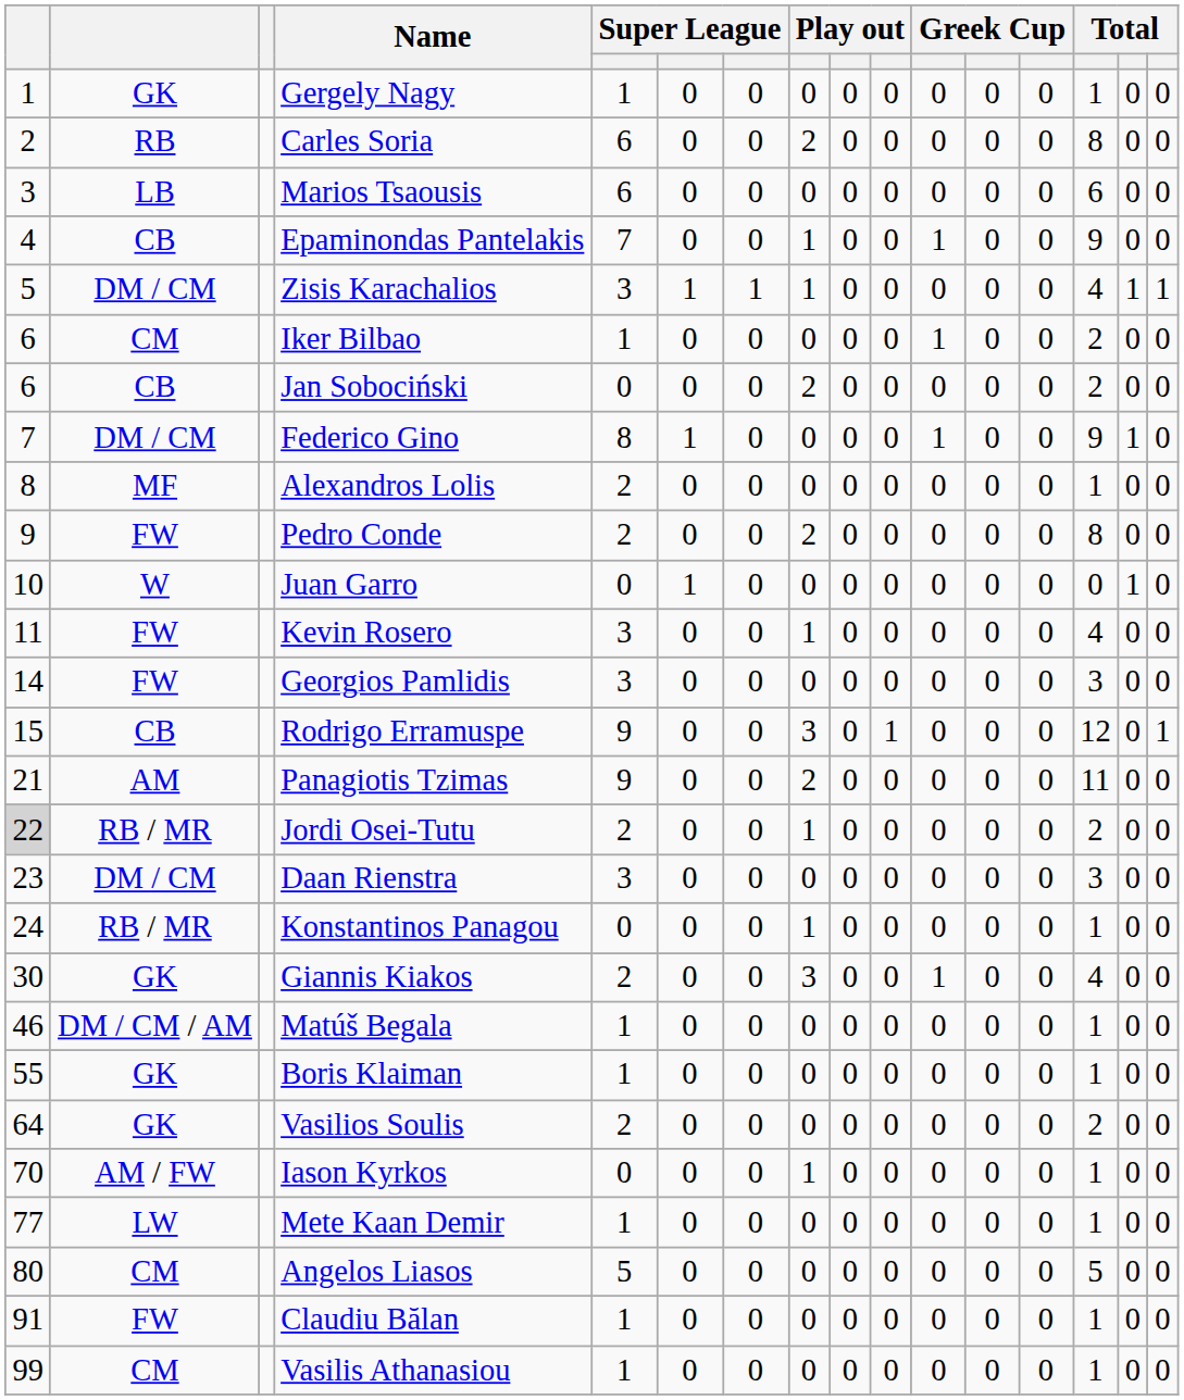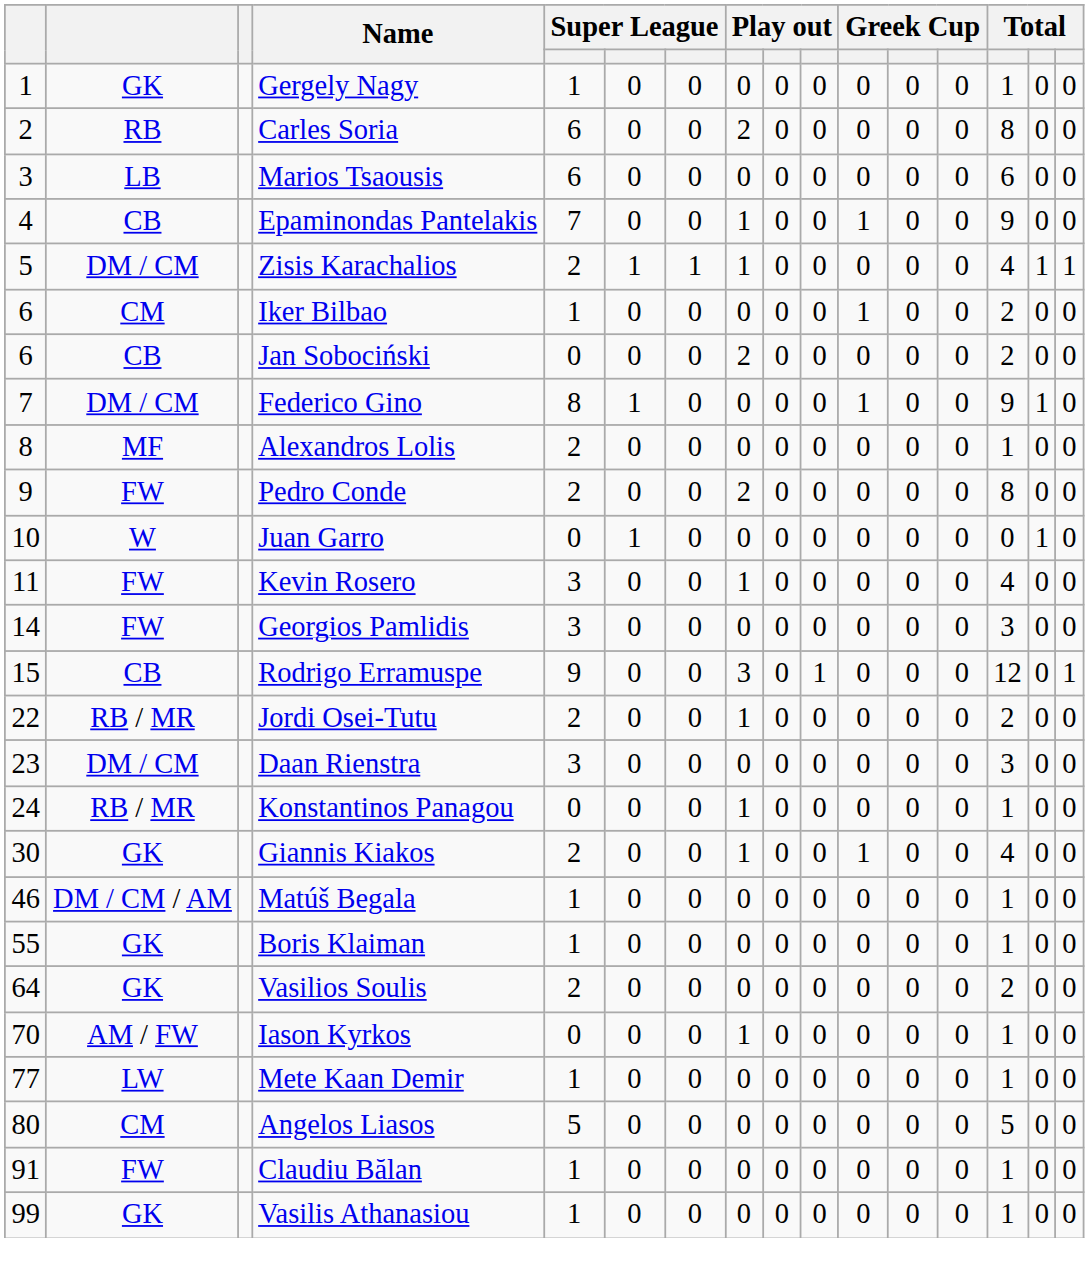 <table class="wikitable sortable" style="text-align:center">
 <tr>
 <th rowspan="2"></th>
 <th rowspan="2"></th>
 <th rowspan="2"></th>
 <th rowspan="2">Name</th>
 <th colspan="3">Super League</th>
 <th colspan="3">Play out</th>
 <th colspan="3">Greek Cup</th>
 <th colspan="3">Total</th>
 </tr>
 <tr>
 <th></th>
 <th></th>
 <th></th>
 <th></th>
 <th></th>
 <th></th>
 <th></th>
 <th></th>
 <th></th>
 <th></th>
 <th></th>
 <th></th>
 </tr>
 <tr>
 <td>1</td>
 <td><a href='#'>GK</a></td>
 <td></td>
 <td align="left"><a href='#'>Gergely Nagy</a></td>
 <td>1</td>
 <td>0</td>
 <td>0</td>
 <td>0</td>
 <td>0</td>
 <td>0</td>
 <td>0</td>
 <td>0</td>
 <td>0</td>
 <td>1</td>
 <td>0</td>
 <td>0</td>
 </tr>
 <tr>
 <td>2</td>
 <td><a href='#'>RB</a></td>
 <td></td>
 <td align="left"><a href='#'>Carles Soria</a></td>
 <td>6</td>
 <td>0</td>
 <td>0</td>
 <td>2</td>
 <td>0</td>
 <td>0</td>
 <td>0</td>
 <td>0</td>
 <td>0</td>
 <td>8</td>
 <td>0</td>
 <td>0</td>
 </tr>
 <tr>
 <td>3</td>
 <td><a href='#'>LB</a></td>
 <td></td>
 <td align="left"><a href='#'>Marios Tsaousis</a></td>
 <td>6</td>
 <td>0</td>
 <td>0</td>
 <td>0</td>
 <td>0</td>
 <td>0</td>
 <td>0</td>
 <td>0</td>
 <td>0</td>
 <td>6</td>
 <td>0</td>
 <td>0</td>
 </tr>
 <tr>
 <td>4</td>
 <td><a href='#'>CB</a></td>
 <td></td>
 <td align="left"><a href='#'>Epaminondas Pantelakis</a></td>
 <td>7</td>
 <td>0</td>
 <td>0</td>
 <td>1</td>
 <td>0</td>
 <td>0</td>
 <td>1</td>
 <td>0</td>
 <td>0</td>
 <td>9</td>
 <td>0</td>
 <td>0</td>
 </tr>
 <tr>
 <td>5</td>
 <td><a href='#'>DM / CM</a></td>
 <td></td>
 <td align="left"><a href='#'>Zisis Karachalios</a></td>
-<td>3</td>
+<td>2</td>
 <td>1</td>
 <td>1</td>
 <td>1</td>
 <td>0</td>
 <td>0</td>
 <td>0</td>
 <td>0</td>
 <td>0</td>
 <td>4</td>
 <td>1</td>
 <td>1</td>
 </tr>
 <tr>
 <td>6</td>
 <td><a href='#'>CM</a></td>
 <td></td>
 <td align="left"><a href='#'>Iker Bilbao</a></td>
 <td>1</td>
 <td>0</td>
 <td>0</td>
 <td>0</td>
 <td>0</td>
 <td>0</td>
 <td>1</td>
 <td>0</td>
 <td>0</td>
 <td>2</td>
 <td>0</td>
 <td>0</td>
 </tr>
 <tr>
 <td>6</td>
 <td><a href='#'>CB</a></td>
 <td></td>
 <td align="left"><a href='#'>Jan Sobociński</a></td>
 <td>0</td>
 <td>0</td>
 <td>0</td>
 <td>2</td>
 <td>0</td>
 <td>0</td>
 <td>0</td>
 <td>0</td>
 <td>0</td>
 <td>2</td>
 <td>0</td>
 <td>0</td>
 </tr>
 <tr>
 <td>7</td>
 <td><a href='#'>DM / CM</a></td>
 <td></td>
 <td align="left"><a href='#'>Federico Gino</a></td>
 <td>8</td>
 <td>1</td>
 <td>0</td>
 <td>0</td>
 <td>0</td>
 <td>0</td>
 <td>1</td>
 <td>0</td>
 <td>0</td>
 <td>9</td>
 <td>1</td>
 <td>0</td>
 </tr>
 <tr>
 <td>8</td>
 <td><a href='#'>MF</a></td>
 <td></td>
 <td align="left"><a href='#'>Alexandros Lolis</a></td>
 <td>2</td>
 <td>0</td>
 <td>0</td>
 <td>0</td>
 <td>0</td>
 <td>0</td>
 <td>0</td>
 <td>0</td>
 <td>0</td>
 <td>1</td>
 <td>0</td>
 <td>0</td>
 </tr>
 <tr>
 <td>9</td>
 <td><a href='#'>FW</a></td>
 <td></td>
 <td align="left"><a href='#'>Pedro Conde</a></td>
 <td>2</td>
 <td>0</td>
 <td>0</td>
 <td>2</td>
 <td>0</td>
 <td>0</td>
 <td>0</td>
 <td>0</td>
 <td>0</td>
 <td>8</td>
 <td>0</td>
 <td>0</td>
 </tr>
 <tr>
 <td>10</td>
 <td><a href='#'>W</a></td>
 <td></td>
 <td align="left"><a href='#'>Juan Garro</a></td>
 <td>0</td>
 <td>1</td>
 <td>0</td>
 <td>0</td>
 <td>0</td>
 <td>0</td>
 <td>0</td>
 <td>0</td>
 <td>0</td>
 <td>0</td>
 <td>1</td>
 <td>0</td>
 </tr>
 <tr>
 <td>11</td>
 <td><a href='#'>FW</a></td>
 <td></td>
 <td align="left"><a href='#'>Kevin Rosero</a></td>
 <td>3</td>
 <td>0</td>
 <td>0</td>
 <td>1</td>
 <td>0</td>
 <td>0</td>
 <td>0</td>
 <td>0</td>
 <td>0</td>
 <td>4</td>
 <td>0</td>
 <td>0</td>
 </tr>
 <tr>
 <td>14</td>
 <td><a href='#'>FW</a></td>
 <td></td>
 <td align="left"><a href='#'>Georgios Pamlidis</a></td>
 <td>3</td>
 <td>0</td>
 <td>0</td>
 <td>0</td>
 <td>0</td>
 <td>0</td>
 <td>0</td>
 <td>0</td>
 <td>0</td>
 <td>3</td>
 <td>0</td>
 <td>0</td>
 </tr>
 <tr>
 <td>15</td>
 <td><a href='#'>CB</a></td>
 <td></td>
 <td align="left"><a href='#'>Rodrigo Erramuspe</a></td>
 <td>9</td>
 <td>0</td>
 <td>0</td>
 <td>3</td>
 <td>0</td>
 <td>1</td>
 <td>0</td>
 <td>0</td>
 <td>0</td>
 <td>12</td>
 <td>0</td>
 <td>1</td>
 </tr>
 <tr>
-<td>21</td>
-<td><a href='#'>AM</a></td>
-<td></td>
-<td align="left"><a href='#'>Panagiotis Tzimas</a></td>
-<td>9</td>
-<td>0</td>
-<td>0</td>
-<td>2</td>
-<td>0</td>
-<td>0</td>
-<td>0</td>
-<td>0</td>
-<td>0</td>
-<td>11</td>
-<td>0</td>
-<td>0</td>
-</tr>
-<tr>
-<td style="background: lightgrey;">22</td>
+<td>22</td>
 <td><a href='#'>RB</a> / <a href='#'>MR</a></td>
 <td></td>
 <td align="left"><a href='#'>Jordi Osei-Tutu</a></td>
 <td>2</td>
 <td>0</td>
 <td>0</td>
 <td>1</td>
 <td>0</td>
 <td>0</td>
 <td>0</td>
 <td>0</td>
 <td>0</td>
 <td>2</td>
 <td>0</td>
 <td>0</td>
 </tr>
 <tr>
 <td>23</td>
 <td><a href='#'>DM / CM</a></td>
 <td></td>
 <td align="left"><a href='#'>Daan Rienstra</a></td>
 <td>3</td>
 <td>0</td>
 <td>0</td>
 <td>0</td>
 <td>0</td>
 <td>0</td>
 <td>0</td>
 <td>0</td>
 <td>0</td>
 <td>3</td>
 <td>0</td>
 <td>0</td>
 </tr>
 <tr>
 <td>24</td>
 <td><a href='#'>RB</a> / <a href='#'>MR</a></td>
 <td></td>
 <td align="left"><a href='#'>Konstantinos Panagou</a></td>
 <td>0</td>
 <td>0</td>
 <td>0</td>
 <td>1</td>
 <td>0</td>
 <td>0</td>
 <td>0</td>
 <td>0</td>
 <td>0</td>
 <td>1</td>
 <td>0</td>
 <td>0</td>
 </tr>
 <tr>
 <td>30</td>
 <td><a href='#'>GK</a></td>
 <td></td>
 <td align="left"><a href='#'>Giannis Kiakos</a></td>
 <td>2</td>
 <td>0</td>
 <td>0</td>
-<td>3</td>
+<td>1</td>
 <td>0</td>
 <td>0</td>
 <td>1</td>
 <td>0</td>
 <td>0</td>
 <td>4</td>
 <td>0</td>
 <td>0</td>
 </tr>
 <tr>
 <td>46</td>
 <td><a href='#'>DM / CM</a> / <a href='#'>AM</a></td>
 <td></td>
 <td align="left"><a href='#'>Matúš Begala</a></td>
 <td>1</td>
 <td>0</td>
 <td>0</td>
 <td>0</td>
 <td>0</td>
 <td>0</td>
 <td>0</td>
 <td>0</td>
 <td>0</td>
 <td>1</td>
 <td>0</td>
 <td>0</td>
 </tr>
 <tr>
 <td>55</td>
 <td><a href='#'>GK</a></td>
 <td></td>
 <td align="left"><a href='#'>Boris Klaiman</a></td>
 <td>1</td>
 <td>0</td>
 <td>0</td>
 <td>0</td>
 <td>0</td>
 <td>0</td>
 <td>0</td>
 <td>0</td>
 <td>0</td>
 <td>1</td>
 <td>0</td>
 <td>0</td>
 </tr>
 <tr>
 <td>64</td>
 <td><a href='#'>GK</a></td>
 <td></td>
 <td align="left"><a href='#'>Vasilios Soulis</a></td>
 <td>2</td>
 <td>0</td>
 <td>0</td>
 <td>0</td>
 <td>0</td>
 <td>0</td>
 <td>0</td>
 <td>0</td>
 <td>0</td>
 <td>2</td>
 <td>0</td>
 <td>0</td>
 </tr>
 <tr>
 <td>70</td>
 <td><a href='#'>AM</a> / <a href='#'>FW</a></td>
 <td></td>
 <td align="left"><a href='#'>Iason Kyrkos</a></td>
 <td>0</td>
 <td>0</td>
 <td>0</td>
 <td>1</td>
 <td>0</td>
 <td>0</td>
 <td>0</td>
 <td>0</td>
 <td>0</td>
 <td>1</td>
 <td>0</td>
 <td>0</td>
 </tr>
 <tr>
 <td>77</td>
 <td><a href='#'>LW</a></td>
 <td> </td>
 <td align="left"><a href='#'>Mete Kaan Demir</a></td>
 <td>1</td>
 <td>0</td>
 <td>0</td>
 <td>0</td>
 <td>0</td>
 <td>0</td>
 <td>0</td>
 <td>0</td>
 <td>0</td>
 <td>1</td>
 <td>0</td>
 <td>0</td>
 </tr>
 <tr>
 <td>80</td>
 <td><a href='#'>CM</a></td>
 <td></td>
 <td align="left"><a href='#'>Angelos Liasos</a></td>
 <td>5</td>
 <td>0</td>
 <td>0</td>
 <td>0</td>
 <td>0</td>
 <td>0</td>
 <td>0</td>
 <td>0</td>
 <td>0</td>
 <td>5</td>
 <td>0</td>
 <td>0</td>
 </tr>
 <tr>
 <td>91</td>
 <td><a href='#'>FW</a></td>
 <td></td>
 <td align="left"><a href='#'>Claudiu Bălan</a></td>
 <td>1</td>
 <td>0</td>
 <td>0</td>
 <td>0</td>
 <td>0</td>
 <td>0</td>
 <td>0</td>
 <td>0</td>
 <td>0</td>
 <td>1</td>
 <td>0</td>
 <td>0</td>
 </tr>
 <tr>
 <td>99</td>
-<td><a href='#'>CM</a></td>
+<td><a href='#'>GK</a></td>
 <td></td>
 <td align="left"><a href='#'>Vasilis Athanasiou</a></td>
 <td>1</td>
 <td>0</td>
 <td>0</td>
 <td>0</td>
 <td>0</td>
 <td>0</td>
 <td>0</td>
 <td>0</td>
 <td>0</td>
 <td>1</td>
 <td>0</td>
 <td>0</td>
 </tr>
 </table>
